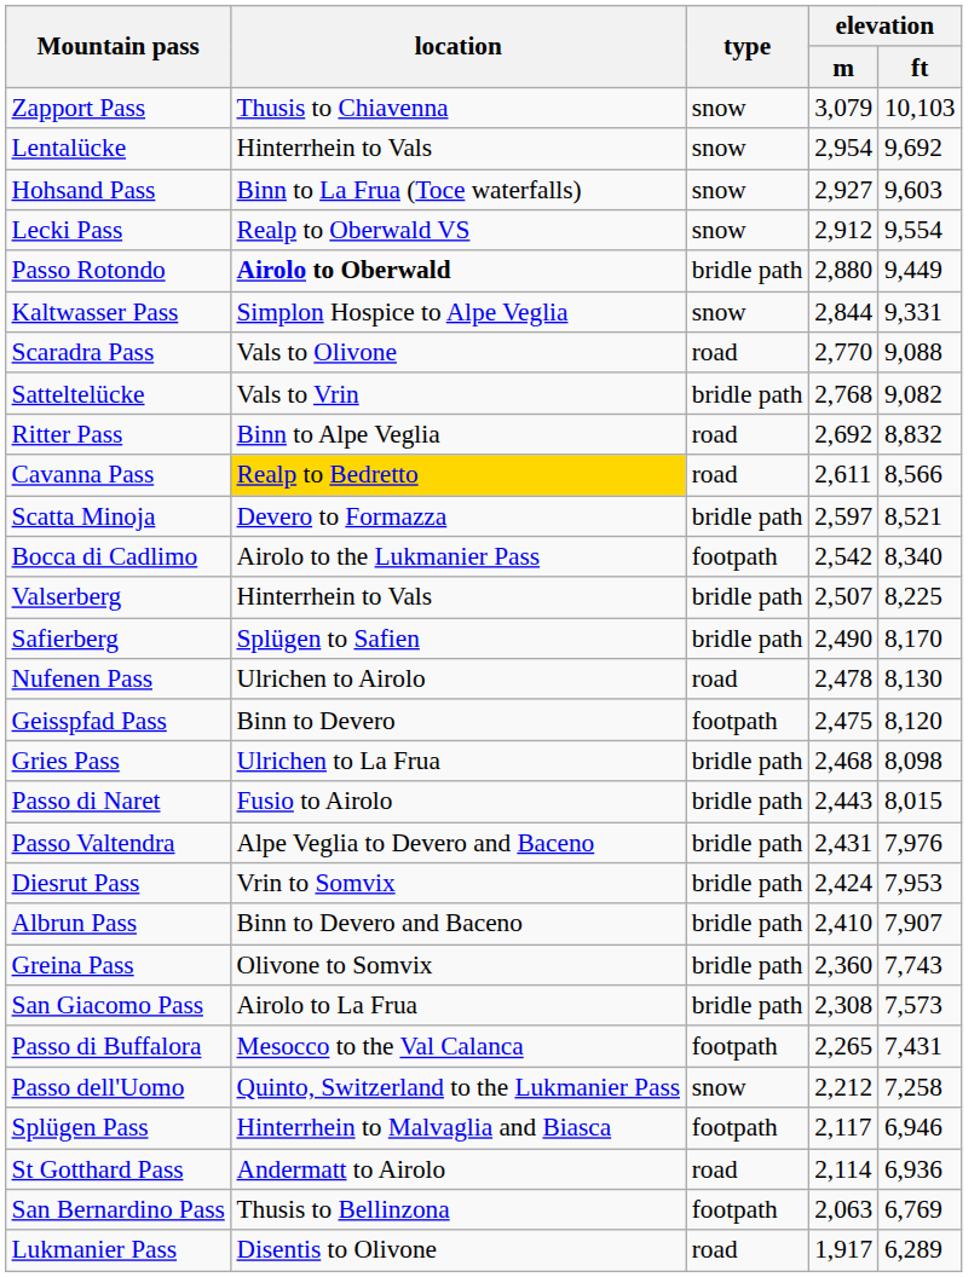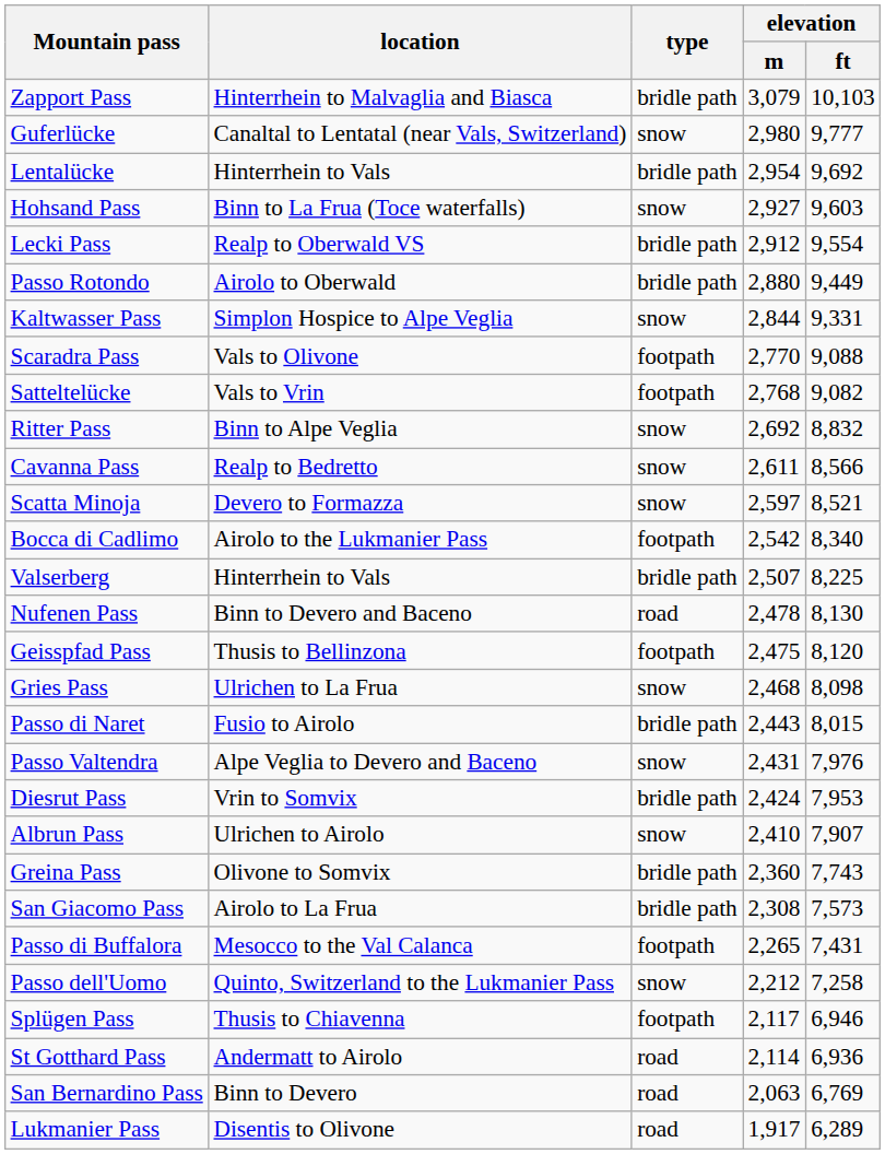 <table class="wikitable sortable">
 <tr>
 <th rowspan=2>Mountain pass</th>
 <th rowspan=2>location</th>
 <th rowspan=2>type</th>
 <th colspan=2>elevation</th>
 </tr>
 <tr>
 <th>m</th>
 <th>ft</th>
 </tr>
 <tr>
 <td><a href='#'>Zapport Pass</a></td>
-<td><a href='#'>Thusis</a> to <a href='#'>Chiavenna</a></td>
-<td>snow</td>
+<td><a href='#'>Hinterrhein</a> to <a href='#'>Malvaglia</a> and <a href='#'>Biasca</a></td>
+<td>bridle path</td>
 <td>3,079</td>
 <td>10,103</td>
 </tr>
 <tr>
+<td><a href='#'>Guferlücke</a></td>
+<td>Canaltal to Lentatal (near <a href='#'>Vals, Switzerland</a>)</td>
+<td>snow</td>
+<td>2,980</td>
+<td>9,777</td>
+</tr>
+<tr>
 <td><a href='#'>Lentalücke</a></td>
 <td>Hinterrhein to Vals</td>
-<td>snow</td>
+<td>bridle path</td>
 <td>2,954</td>
 <td>9,692</td>
 </tr>
 <tr>
 <td><a href='#'>Hohsand Pass</a></td>
 <td><a href='#'>Binn</a> to <a href='#'>La Frua</a> (<a href='#'>Toce</a> waterfalls)</td>
 <td>snow</td>
 <td>2,927</td>
 <td>9,603</td>
 </tr>
 <tr>
 <td><a href='#'>Lecki Pass</a></td>
 <td><a href='#'>Realp</a> to <a href='#'>Oberwald VS</a></td>
-<td>snow</td>
+<td>bridle path</td>
 <td>2,912</td>
 <td>9,554</td>
 </tr>
 <tr>
 <td><a href='#'>Passo Rotondo</a></td>
-<td><strong><a href='#'>Airolo</a> to Oberwald</strong></td>
+<td><a href='#'>Airolo</a> to Oberwald</td>
 <td>bridle path</td>
 <td>2,880</td>
 <td>9,449</td>
 </tr>
 <tr>
 <td><a href='#'>Kaltwasser Pass</a></td>
 <td><a href='#'>Simplon</a> Hospice to <a href='#'>Alpe Veglia</a></td>
 <td>snow</td>
 <td>2,844</td>
 <td>9,331</td>
 </tr>
 <tr>
 <td><a href='#'>Scaradra Pass</a></td>
 <td>Vals to <a href='#'>Olivone</a></td>
-<td>road</td>
+<td>footpath</td>
 <td>2,770</td>
 <td>9,088</td>
 </tr>
 <tr>
 <td><a href='#'>Satteltelücke</a></td>
 <td>Vals to <a href='#'>Vrin</a></td>
-<td>bridle path</td>
+<td>footpath</td>
 <td>2,768</td>
 <td>9,082</td>
 </tr>
 <tr>
 <td><a href='#'>Ritter Pass</a></td>
 <td><a href='#'>Binn</a> to Alpe Veglia</td>
-<td>road</td>
+<td>snow</td>
 <td>2,692</td>
 <td>8,832</td>
 </tr>
 <tr>
 <td><a href='#'>Cavanna Pass</a></td>
-<td style="background: gold;"><a href='#'>Realp</a> to <a href='#'>Bedretto</a></td>
-<td>road</td>
+<td><a href='#'>Realp</a> to <a href='#'>Bedretto</a></td>
+<td>snow</td>
 <td>2,611</td>
 <td>8,566</td>
 </tr>
 <tr>
 <td><a href='#'>Scatta Minoja</a></td>
 <td><a href='#'>Devero</a> to <a href='#'>Formazza</a></td>
-<td>bridle path</td>
+<td>snow</td>
 <td>2,597</td>
 <td>8,521</td>
 </tr>
 <tr>
 <td><a href='#'>Bocca di Cadlimo</a></td>
 <td>Airolo to the <a href='#'>Lukmanier Pass</a></td>
 <td>footpath</td>
 <td>2,542</td>
 <td>8,340</td>
 </tr>
 <tr>
 <td><a href='#'>Valserberg</a></td>
 <td>Hinterrhein to Vals</td>
 <td>bridle path</td>
 <td>2,507</td>
 <td>8,225</td>
 </tr>
 <tr>
-<td><a href='#'>Safierberg</a></td>
-<td><a href='#'>Splügen</a> to <a href='#'>Safien</a></td>
-<td>bridle path</td>
-<td>2,490</td>
-<td>8,170</td>
-</tr>
-<tr>
 <td><a href='#'>Nufenen Pass</a></td>
-<td>Ulrichen to Airolo</td>
+<td>Binn to Devero and Baceno</td>
 <td>road</td>
 <td>2,478</td>
 <td>8,130</td>
 </tr>
 <tr>
 <td><a href='#'>Geisspfad Pass</a></td>
-<td>Binn to Devero</td>
+<td>Thusis to <a href='#'>Bellinzona</a></td>
 <td>footpath</td>
 <td>2,475</td>
 <td>8,120</td>
 </tr>
 <tr>
 <td><a href='#'>Gries Pass</a></td>
 <td><a href='#'>Ulrichen</a> to La Frua</td>
-<td>bridle path</td>
+<td>snow</td>
 <td>2,468</td>
 <td>8,098</td>
 </tr>
 <tr>
 <td><a href='#'>Passo di Naret</a></td>
 <td><a href='#'>Fusio</a> to Airolo</td>
 <td>bridle path</td>
 <td>2,443</td>
 <td>8,015</td>
 </tr>
 <tr>
 <td><a href='#'>Passo Valtendra</a></td>
 <td>Alpe Veglia to Devero and <a href='#'>Baceno</a></td>
-<td>bridle path</td>
+<td>snow</td>
 <td>2,431</td>
 <td>7,976</td>
 </tr>
 <tr>
 <td><a href='#'>Diesrut Pass</a></td>
 <td>Vrin to <a href='#'>Somvix</a></td>
 <td>bridle path</td>
 <td>2,424</td>
 <td>7,953</td>
 </tr>
 <tr>
 <td><a href='#'>Albrun Pass</a></td>
-<td>Binn to Devero and Baceno</td>
-<td>bridle path</td>
+<td>Ulrichen to Airolo</td>
+<td>snow</td>
 <td>2,410</td>
 <td>7,907</td>
 </tr>
 <tr>
 <td><a href='#'>Greina Pass</a></td>
 <td>Olivone to Somvix</td>
 <td>bridle path</td>
 <td>2,360</td>
 <td>7,743</td>
 </tr>
 <tr>
 <td><a href='#'>San Giacomo Pass</a></td>
 <td>Airolo to La Frua</td>
 <td>bridle path</td>
 <td>2,308</td>
 <td>7,573</td>
 </tr>
 <tr>
 <td><a href='#'>Passo di Buffalora</a></td>
 <td><a href='#'>Mesocco</a> to the <a href='#'>Val Calanca</a></td>
 <td>footpath</td>
 <td>2,265</td>
 <td>7,431</td>
 </tr>
 <tr>
 <td><a href='#'>Passo dell'Uomo</a></td>
 <td><a href='#'>Quinto, Switzerland</a> to the <a href='#'>Lukmanier Pass</a></td>
 <td>snow</td>
 <td>2,212</td>
 <td>7,258</td>
 </tr>
 <tr>
 <td><a href='#'>Splügen Pass</a></td>
-<td><a href='#'>Hinterrhein</a> to <a href='#'>Malvaglia</a> and <a href='#'>Biasca</a></td>
+<td><a href='#'>Thusis</a> to <a href='#'>Chiavenna</a></td>
 <td>footpath</td>
 <td>2,117</td>
 <td>6,946</td>
 </tr>
 <tr>
 <td><a href='#'>St Gotthard Pass</a></td>
 <td><a href='#'>Andermatt</a> to Airolo</td>
 <td>road</td>
 <td>2,114</td>
 <td>6,936</td>
 </tr>
 <tr>
 <td><a href='#'>San Bernardino Pass</a></td>
-<td>Thusis to <a href='#'>Bellinzona</a></td>
-<td>footpath</td>
+<td>Binn to Devero</td>
+<td>road</td>
 <td>2,063</td>
 <td>6,769</td>
 </tr>
 <tr>
 <td><a href='#'>Lukmanier Pass</a></td>
 <td><a href='#'>Disentis</a> to Olivone</td>
 <td>road</td>
 <td>1,917</td>
 <td>6,289</td>
 </tr>
 </table>
